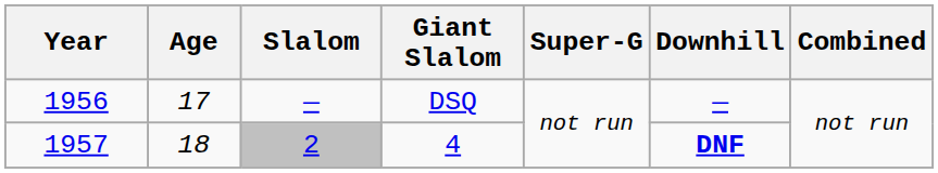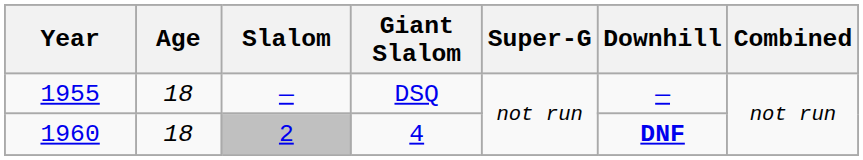 <table class=wikitable style="text-align:center">
 <tr>
 <th>  Year  </th>
 <th> Age </th>
 <th> Slalom </th>
 <th>Giant<br> Slalom </th>
 <th>Super-G</th>
 <th>Downhill</th>
 <th>Combined</th>
 </tr>
 <tr>
-<td><a href='#'>1956</a></td>
-<td><em>17</em></td>
+<td><a href='#'>1955</a></td>
+<td><em>18</em></td>
 <td><a href='#'>—</a></td>
 <td><a href='#'>DSQ</a></td>
 <td rowspan=2><small><em>not run</em></small></td>
 <td><a href='#'>—</a></td>
 <td rowspan=2><small><em>not run</em></small></td>
 </tr>
 <tr>
-<td><a href='#'>1957</a></td>
+<td><a href='#'>1960</a></td>
 <td><em>18</em></td>
 <td style="background:silver;"><a href='#'>2</a></td>
 <td><a href='#'>4</a></td>
 <td><strong><a href='#'>DNF</a></strong></td>
 </tr>
 </table>
